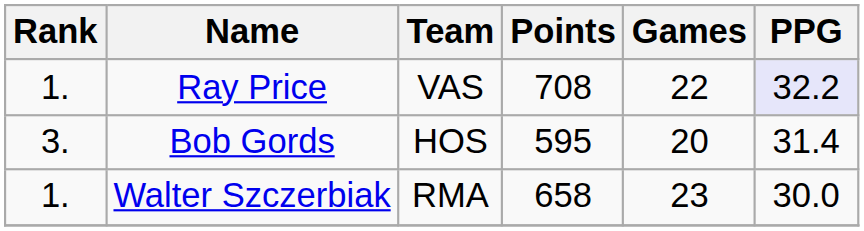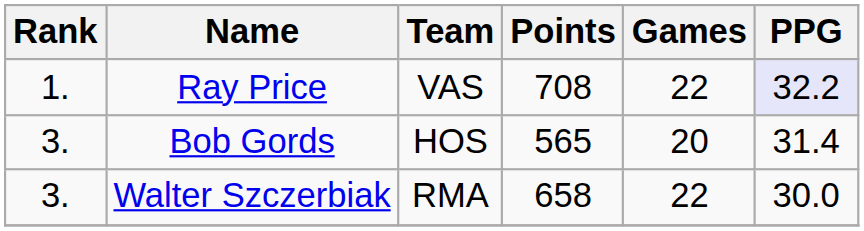 <table class="wikitable" style="text-align: center;">
 <tr>
 <th>Rank</th>
 <th>Name</th>
 <th>Team</th>
 <th>Points</th>
 <th>Games</th>
 <th width=40>PPG</th>
 </tr>
 <tr>
 <td>1.</td>
 <td><a href='#'>Ray Price</a></td>
 <td>VAS</td>
 <td>708</td>
 <td>22</td>
 <td style="background: lavender;">32.2</td>
 </tr>
 <tr>
 <td>3.</td>
 <td><a href='#'>Bob Gords</a></td>
 <td>HOS</td>
-<td>595</td>
+<td>565</td>
 <td>20</td>
 <td>31.4</td>
 </tr>
 <tr>
-<td>1.</td>
+<td>3.</td>
 <td><a href='#'>Walter Szczerbiak</a></td>
 <td>RMA</td>
 <td>658</td>
-<td>23</td>
+<td>22</td>
 <td>30.0</td>
 </tr>
 <tr>
 </tr>
 </table>
